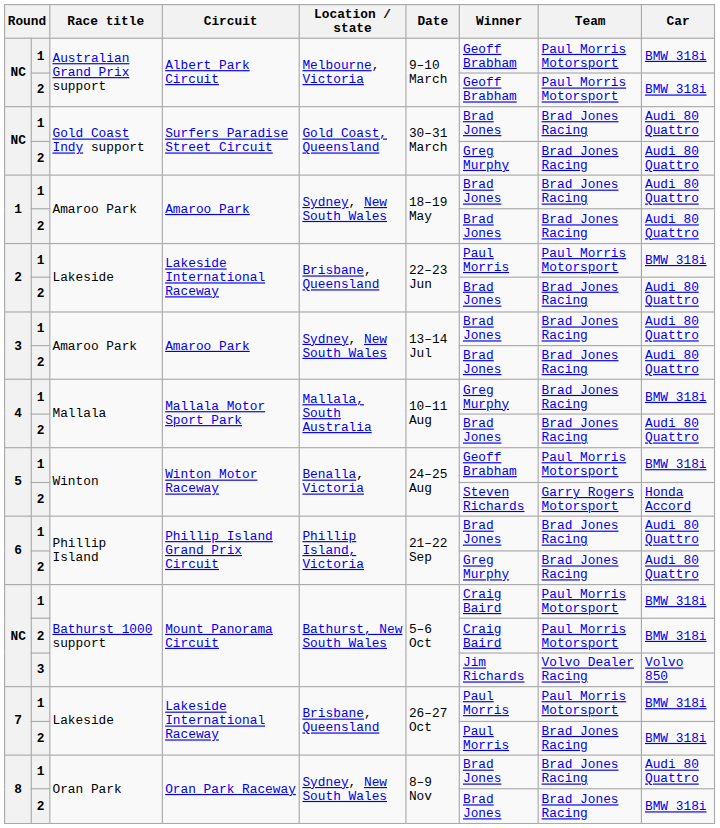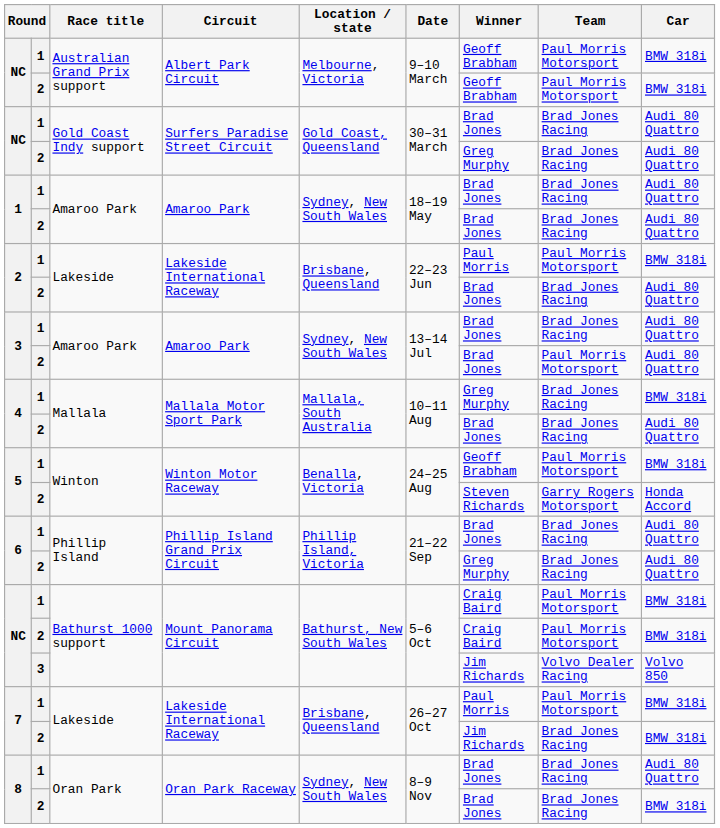 <table class="wikitable" style="font-size: 85%">
 <tr>
 <th colspan=2>Round</th>
 <th>Race title</th>
 <th>Circuit</th>
 <th>Location / state</th>
 <th>Date</th>
 <th>Winner</th>
 <th>Team</th>
 <th>Car</th>
 </tr>
 <tr>
 <th rowspan=2>NC</th>
 <th>1</th>
 <td rowspan=2> <a href='#'>Australian Grand Prix</a> support</td>
 <td rowspan=2><a href='#'>Albert Park Circuit</a></td>
 <td rowspan=2><a href='#'>Melbourne</a>, <a href='#'>Victoria</a></td>
 <td rowspan=2>9–10 March</td>
 <td> <a href='#'>Geoff Brabham</a></td>
 <td><a href='#'>Paul Morris Motorsport</a></td>
 <td><a href='#'>BMW 318i</a></td>
 </tr>
 <tr>
 <th>2</th>
 <td> <a href='#'>Geoff Brabham</a></td>
 <td><a href='#'>Paul Morris Motorsport</a></td>
 <td><a href='#'>BMW 318i</a></td>
 </tr>
 <tr>
 <th rowspan=2>NC</th>
 <th>1</th>
 <td rowspan=2> <a href='#'>Gold Coast Indy</a> support</td>
 <td rowspan=2><a href='#'>Surfers Paradise Street Circuit</a></td>
 <td rowspan=2><a href='#'>Gold Coast, Queensland</a></td>
 <td rowspan=2>30–31 March</td>
 <td> <a href='#'>Brad Jones</a></td>
 <td><a href='#'>Brad Jones Racing</a></td>
 <td><a href='#'>Audi 80 Quattro</a></td>
 </tr>
 <tr>
 <th>2</th>
 <td> <a href='#'>Greg Murphy</a></td>
 <td><a href='#'>Brad Jones Racing</a></td>
 <td><a href='#'>Audi 80 Quattro</a></td>
 </tr>
 <tr>
 <th rowspan=2>1</th>
 <th>1</th>
 <td rowspan=2> Amaroo Park</td>
 <td rowspan=2><a href='#'>Amaroo Park</a></td>
 <td rowspan=2><a href='#'>Sydney</a>, <a href='#'>New South Wales</a></td>
 <td rowspan=2>18–19 May</td>
 <td> <a href='#'>Brad Jones</a></td>
 <td><a href='#'>Brad Jones Racing</a></td>
 <td><a href='#'>Audi 80 Quattro</a></td>
 </tr>
 <tr>
 <th>2</th>
 <td> <a href='#'>Brad Jones</a></td>
 <td><a href='#'>Brad Jones Racing</a></td>
 <td><a href='#'>Audi 80 Quattro</a></td>
 </tr>
 <tr>
 <th rowspan=2>2</th>
 <th>1</th>
 <td rowspan=2> Lakeside</td>
 <td rowspan=2><a href='#'>Lakeside International Raceway</a></td>
 <td rowspan=2><a href='#'>Brisbane</a>, <a href='#'>Queensland</a></td>
 <td rowspan=2>22–23 Jun</td>
 <td> <a href='#'>Paul Morris</a></td>
 <td><a href='#'>Paul Morris Motorsport</a></td>
 <td><a href='#'>BMW 318i</a></td>
 </tr>
 <tr>
 <th>2</th>
 <td> <a href='#'>Brad Jones</a></td>
 <td><a href='#'>Brad Jones Racing</a></td>
 <td><a href='#'>Audi 80 Quattro</a></td>
 </tr>
 <tr>
 <th rowspan=2>3</th>
 <th>1</th>
 <td rowspan=2> Amaroo Park</td>
 <td rowspan=2><a href='#'>Amaroo Park</a></td>
 <td rowspan=2><a href='#'>Sydney</a>, <a href='#'>New South Wales</a></td>
 <td rowspan=2>13–14 Jul</td>
 <td> <a href='#'>Brad Jones</a></td>
 <td><a href='#'>Brad Jones Racing</a></td>
 <td><a href='#'>Audi 80 Quattro</a></td>
 </tr>
 <tr>
 <th>2</th>
 <td> <a href='#'>Brad Jones</a></td>
-<td><a href='#'>Brad Jones Racing</a></td>
+<td><a href='#'>Paul Morris Motorsport</a></td>
 <td><a href='#'>Audi 80 Quattro</a></td>
 </tr>
 <tr>
 <th rowspan=2>4</th>
 <th>1</th>
 <td rowspan=2> Mallala</td>
 <td rowspan=2><a href='#'>Mallala Motor Sport Park</a></td>
 <td rowspan=2><a href='#'>Mallala, South Australia</a></td>
 <td rowspan=2>10–11 Aug</td>
 <td> <a href='#'>Greg Murphy</a></td>
 <td><a href='#'>Brad Jones Racing</a></td>
 <td><a href='#'>BMW 318i</a></td>
 </tr>
 <tr>
 <th>2</th>
 <td> <a href='#'>Brad Jones</a></td>
 <td><a href='#'>Brad Jones Racing</a></td>
 <td><a href='#'>Audi 80 Quattro</a></td>
 </tr>
 <tr>
 <th rowspan=2>5</th>
 <th>1</th>
 <td rowspan=2> Winton</td>
 <td rowspan=2><a href='#'>Winton Motor Raceway</a></td>
 <td rowspan=2><a href='#'>Benalla</a>, <a href='#'>Victoria</a></td>
 <td rowspan=2>24–25 Aug</td>
 <td> <a href='#'>Geoff Brabham</a></td>
 <td><a href='#'>Paul Morris Motorsport</a></td>
 <td><a href='#'>BMW 318i</a></td>
 </tr>
 <tr>
 <th>2</th>
 <td> <a href='#'>Steven Richards</a></td>
 <td><a href='#'>Garry Rogers Motorsport</a></td>
 <td><a href='#'>Honda Accord</a></td>
 </tr>
 <tr>
 <th rowspan=2>6</th>
 <th>1</th>
 <td rowspan=2> Phillip Island</td>
 <td rowspan=2><a href='#'>Phillip Island Grand Prix Circuit</a></td>
 <td rowspan=2><a href='#'>Phillip Island, Victoria</a></td>
 <td rowspan=2>21–22 Sep</td>
 <td> <a href='#'>Brad Jones</a></td>
 <td><a href='#'>Brad Jones Racing</a></td>
 <td><a href='#'>Audi 80 Quattro</a></td>
 </tr>
 <tr>
 <th>2</th>
 <td> <a href='#'>Greg Murphy</a></td>
 <td><a href='#'>Brad Jones Racing</a></td>
 <td><a href='#'>Audi 80 Quattro</a></td>
 </tr>
 <tr>
 <th rowspan=3>NC</th>
 <th>1</th>
 <td rowspan=3> <a href='#'>Bathurst 1000</a> support</td>
 <td rowspan=3><a href='#'>Mount Panorama Circuit</a></td>
 <td rowspan=3><a href='#'>Bathurst, New South Wales</a></td>
 <td rowspan=3>5–6 Oct</td>
 <td> <a href='#'>Craig Baird</a></td>
 <td><a href='#'>Paul Morris Motorsport</a></td>
 <td><a href='#'>BMW 318i</a></td>
 </tr>
 <tr>
 <th>2</th>
 <td> <a href='#'>Craig Baird</a></td>
 <td><a href='#'>Paul Morris Motorsport</a></td>
 <td><a href='#'>BMW 318i</a></td>
 </tr>
 <tr>
 <th>3</th>
 <td> <a href='#'>Jim Richards</a></td>
 <td><a href='#'>Volvo Dealer Racing</a></td>
 <td><a href='#'>Volvo 850</a></td>
 </tr>
 <tr>
 <th rowspan=2>7</th>
 <th>1</th>
 <td rowspan=2> Lakeside</td>
 <td rowspan=2><a href='#'>Lakeside International Raceway</a></td>
 <td rowspan=2><a href='#'>Brisbane</a>, <a href='#'>Queensland</a></td>
 <td rowspan=2>26–27 Oct</td>
 <td> <a href='#'>Paul Morris</a></td>
 <td><a href='#'>Paul Morris Motorsport</a></td>
 <td><a href='#'>BMW 318i</a></td>
 </tr>
 <tr>
 <th>2</th>
-<td> <a href='#'>Paul Morris</a></td>
+<td> <a href='#'>Jim Richards</a></td>
 <td><a href='#'>Brad Jones Racing</a></td>
 <td><a href='#'>BMW 318i</a></td>
 </tr>
 <tr>
 <th rowspan=2>8</th>
 <th>1</th>
 <td rowspan=2> Oran Park</td>
 <td rowspan=2><a href='#'>Oran Park Raceway</a></td>
 <td rowspan=2><a href='#'>Sydney</a>, <a href='#'>New South Wales</a></td>
 <td rowspan=2>8–9 Nov</td>
 <td> <a href='#'>Brad Jones</a></td>
 <td><a href='#'>Brad Jones Racing</a></td>
 <td><a href='#'>Audi 80 Quattro</a></td>
 </tr>
 <tr>
 <th>2</th>
 <td> <a href='#'>Brad Jones</a></td>
 <td><a href='#'>Brad Jones Racing</a></td>
 <td><a href='#'>BMW 318i</a></td>
 </tr>
 </table>
